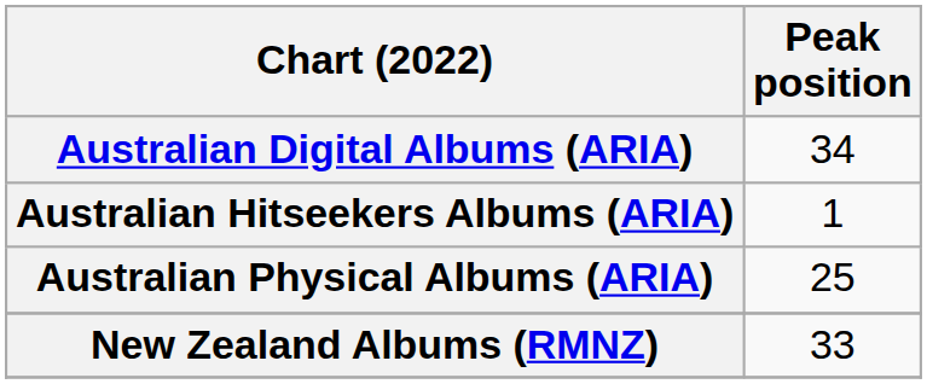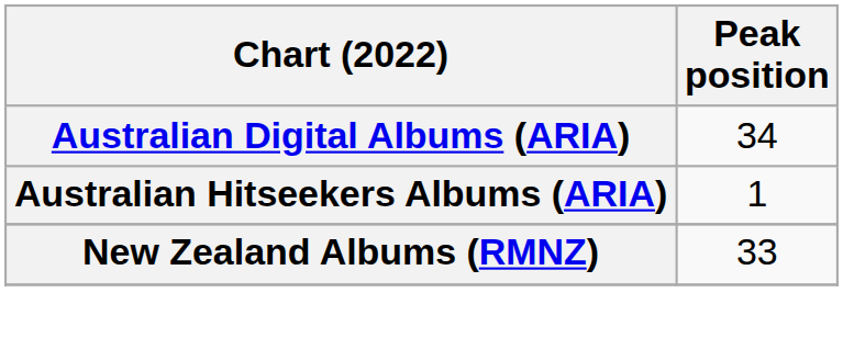 <table class="wikitable sortable plainrowheaders" style="text-align:center">
 <tr>
 <th scope="col">Chart (2022)</th>
 <th scope="col">Peak<br>position</th>
 </tr>
 <tr>
 <th scope="row"><a href='#'>Australian Digital Albums</a> (<a href='#'>ARIA</a>)</th>
 <td>34</td>
 </tr>
 <tr>
 <th scope="row">Australian Hitseekers Albums (<a href='#'>ARIA</a>)</th>
 <td>1</td>
-</tr>
-<tr>
-<th scope="row">Australian Physical Albums (<a href='#'>ARIA</a>)</th>
-<td>25</td>
 </tr>
 <tr>
 </tr>
 <tr>
 </tr>
 <tr>
 </tr>
 <tr>
 </tr>
 <tr>
 <th scope="row">New Zealand Albums (<a href='#'>RMNZ</a>)</th>
 <td>33</td>
 </tr>
 <tr>
 </tr>
 <tr>
 </tr>
 <tr>
 </tr>
 <tr>
 </tr>
 <tr>
 </tr>
 <tr>
 </tr>
 </table>
